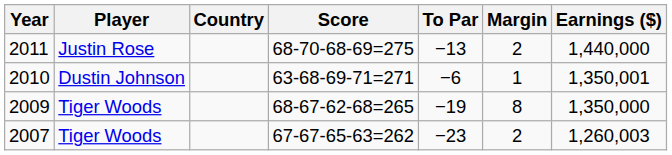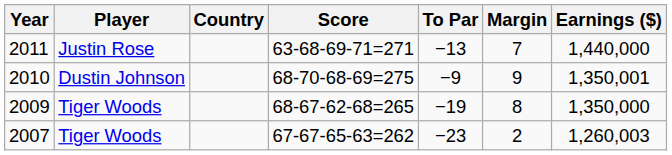 <table class="wikitable" style="font-size: 95%;">
 <tr>
 <th>Year</th>
 <th>Player</th>
 <th>Country</th>
 <th>Score</th>
 <th>To Par</th>
 <th>Margin</th>
 <th>Earnings ($)</th>
 </tr>
 <tr>
 <td>2011</td>
 <td><a href='#'>Justin Rose</a></td>
 <td></td>
-<td align=center>68-70-68-69=275</td>
+<td align=center>63-68-69-71=271</td>
 <td align=center>−13</td>
-<td align=center>2</td>
+<td align=center>7</td>
 <td align=center>1,440,000</td>
 </tr>
 <tr>
 <td>2010</td>
 <td><a href='#'>Dustin Johnson</a></td>
 <td></td>
-<td align=center>63-68-69-71=271</td>
-<td align=center>−6</td>
-<td align=center>1</td>
+<td align=center>68-70-68-69=275</td>
+<td align=center>−9</td>
+<td align=center>9</td>
 <td align=center>1,350,001</td>
 </tr>
 <tr>
 <td>2009</td>
 <td><a href='#'>Tiger Woods</a></td>
 <td></td>
 <td align=center>68-67-62-68=265</td>
 <td align=center>−19</td>
 <td align=center>8</td>
 <td align=center>1,350,000</td>
 </tr>
 <tr>
 <td>2007</td>
 <td><a href='#'>Tiger Woods</a></td>
 <td></td>
 <td align=center>67-67-65-63=262</td>
 <td align=center>−23</td>
 <td align=center>2</td>
 <td align=center>1,260,003</td>
 </tr>
 </table>
